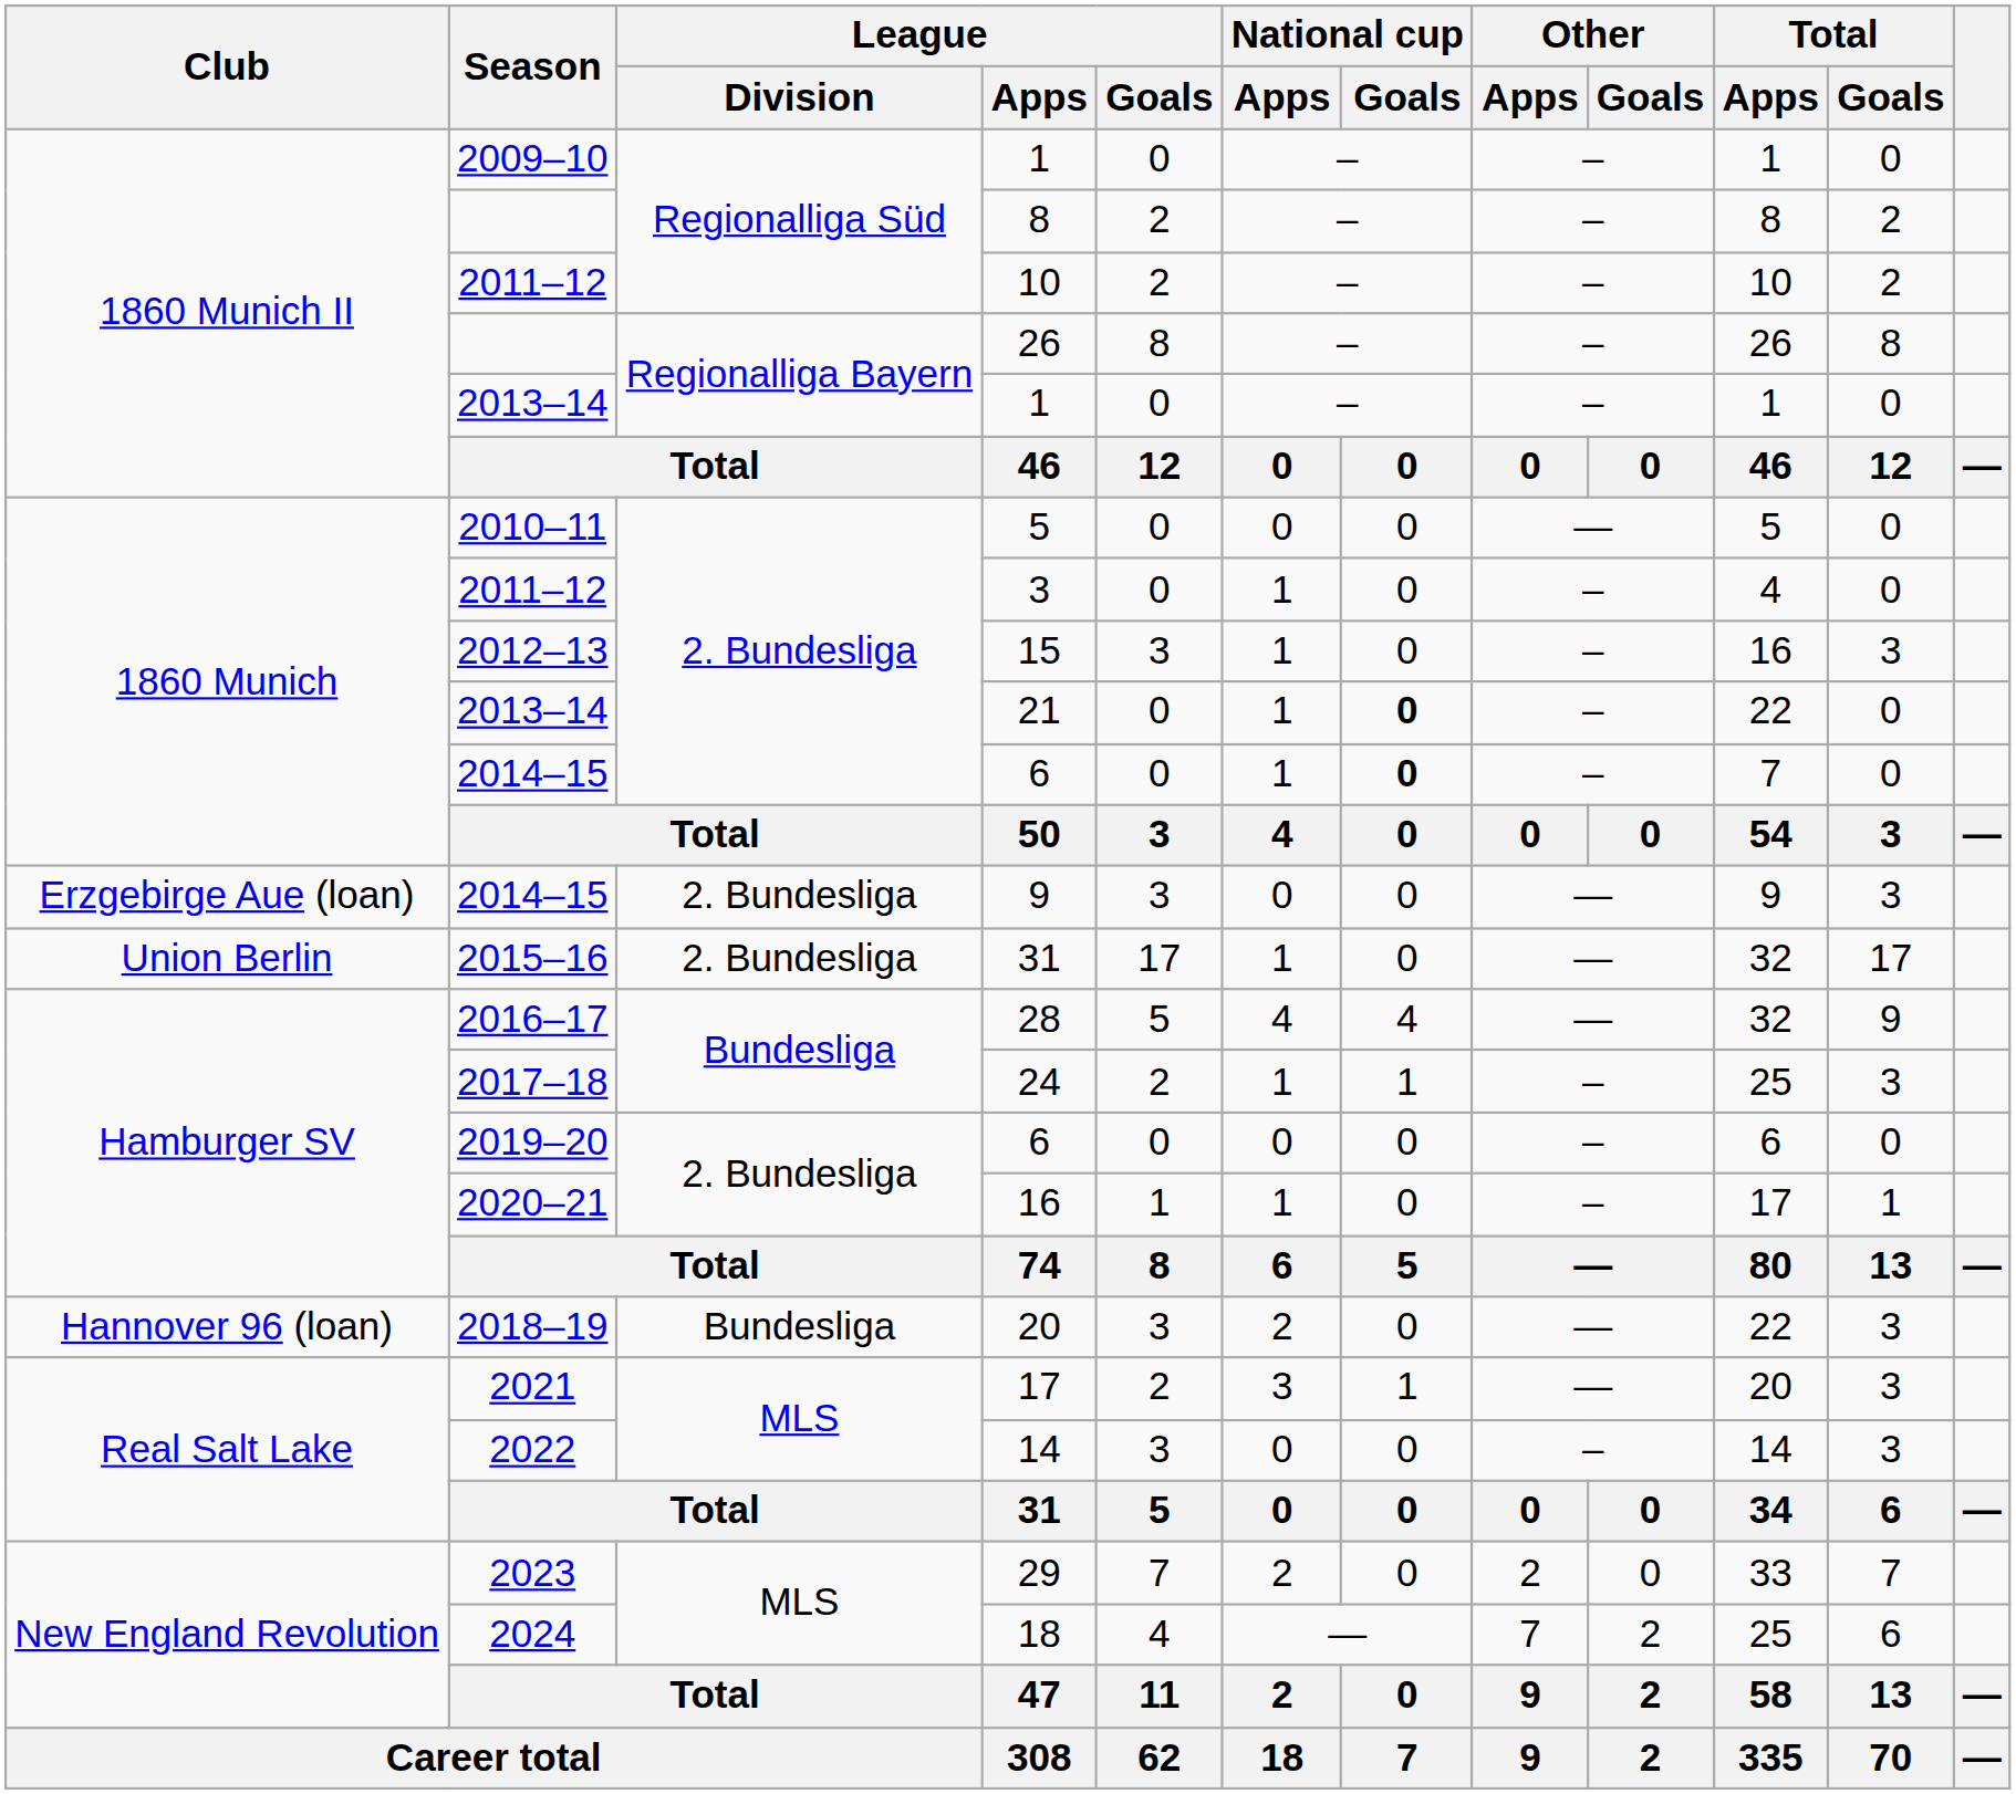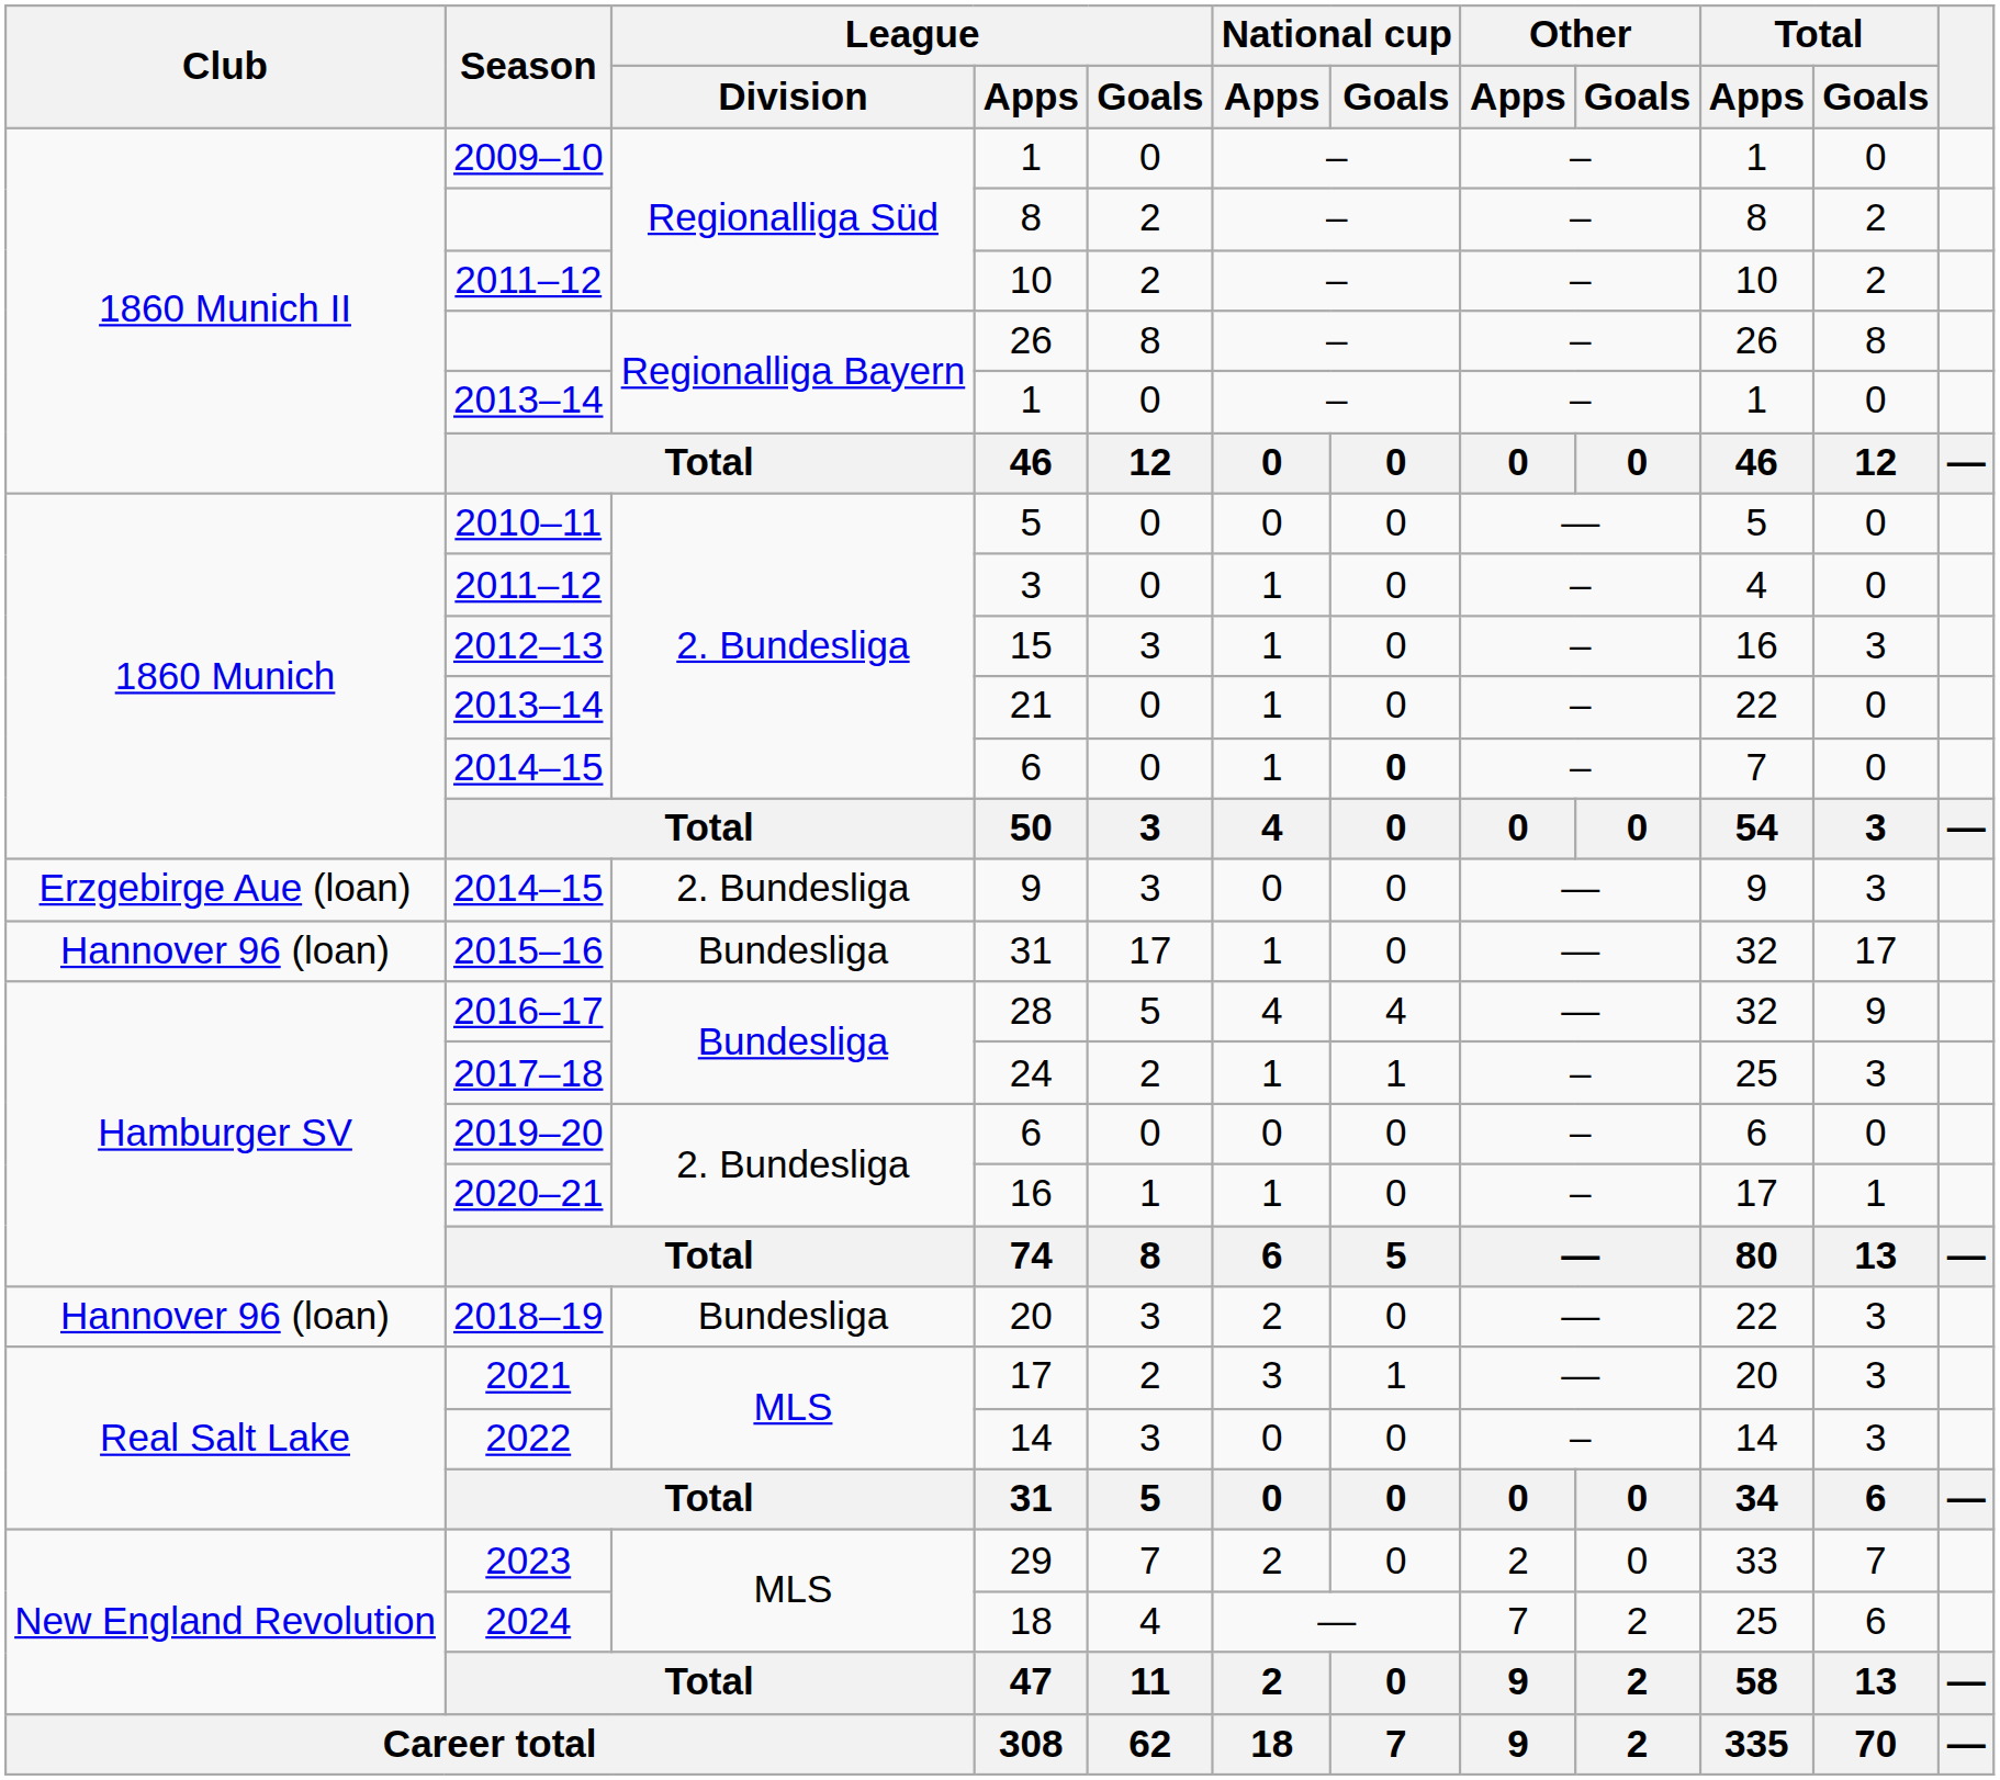 <table class="wikitable" style="text-align:center">
 <tr>
 <th rowspan="2">Club</th>
 <th rowspan="2">Season</th>
 <th colspan="3">League</th>
 <th colspan="2">National cup</th>
 <th colspan="2">Other</th>
 <th colspan="2">Total</th>
 <th rowspan="2"></th>
 </tr>
 <tr>
 <th>Division</th>
 <th>Apps</th>
 <th>Goals</th>
 <th>Apps</th>
 <th>Goals</th>
 <th>Apps</th>
 <th>Goals</th>
 <th>Apps</th>
 <th>Goals</th>
 </tr>
 <tr>
 <td rowspan="6"><a href='#'>1860 Munich II</a></td>
 <td><a href='#'>2009–10</a></td>
 <td rowspan="3"><a href='#'>Regionalliga Süd</a></td>
 <td>1</td>
 <td>0</td>
 <td colspan="2">–</td>
 <td colspan="2">–</td>
 <td>1</td>
 <td>0</td>
 <td></td>
 </tr>
 <tr>
 <td></td>
 <td>8</td>
 <td>2</td>
 <td colspan="2">–</td>
 <td colspan="2">–</td>
 <td>8</td>
 <td>2</td>
 <td></td>
 </tr>
 <tr>
 <td><a href='#'>2011–12</a></td>
 <td>10</td>
 <td>2</td>
 <td colspan="2">–</td>
 <td colspan="2">–</td>
 <td>10</td>
 <td>2</td>
 <td></td>
 </tr>
 <tr>
 <td></td>
 <td rowspan="2"><a href='#'>Regionalliga Bayern</a></td>
 <td>26</td>
 <td>8</td>
 <td colspan="2">–</td>
 <td colspan="2">–</td>
 <td>26</td>
 <td>8</td>
 <td></td>
 </tr>
 <tr>
 <td><a href='#'>2013–14</a></td>
 <td>1</td>
 <td>0</td>
 <td colspan="2">–</td>
 <td colspan="2">–</td>
 <td>1</td>
 <td>0</td>
 <td></td>
 </tr>
 <tr>
 <th colspan="2">Total</th>
 <th>46</th>
 <th>12</th>
 <th>0</th>
 <th>0</th>
 <th>0</th>
 <th>0</th>
 <th>46</th>
 <th>12</th>
 <th>—</th>
 </tr>
 <tr>
 <td rowspan="6"><a href='#'>1860 Munich</a></td>
 <td><a href='#'>2010–11</a></td>
 <td rowspan="5"><a href='#'>2. Bundesliga</a></td>
 <td>5</td>
 <td>0</td>
 <td>0</td>
 <td>0</td>
 <td colspan="2">—</td>
 <td>5</td>
 <td>0</td>
 <td></td>
 </tr>
 <tr>
 <td><a href='#'>2011–12</a></td>
 <td>3</td>
 <td>0</td>
 <td>1</td>
 <td>0</td>
 <td colspan="2">–</td>
 <td>4</td>
 <td>0</td>
 <td></td>
 </tr>
 <tr>
 <td><a href='#'>2012–13</a></td>
 <td>15</td>
 <td>3</td>
 <td>1</td>
 <td>0</td>
 <td colspan="2">–</td>
 <td>16</td>
 <td>3</td>
 <td></td>
 </tr>
 <tr>
 <td><a href='#'>2013–14</a></td>
 <td>21</td>
 <td>0</td>
 <td>1</td>
-<td><strong>0</strong></td>
+<td>0</td>
 <td colspan="2">–</td>
 <td>22</td>
 <td>0</td>
 <td></td>
 </tr>
 <tr>
 <td><a href='#'>2014–15</a></td>
 <td>6</td>
 <td>0</td>
 <td>1</td>
 <td><strong>0</strong></td>
 <td colspan="2">–</td>
 <td>7</td>
 <td>0</td>
 <td></td>
 </tr>
 <tr>
 <th colspan="2">Total</th>
 <th>50</th>
 <th>3</th>
 <th>4</th>
 <th>0</th>
 <th>0</th>
 <th>0</th>
 <th>54</th>
 <th>3</th>
 <th>—</th>
 </tr>
 <tr>
 <td><a href='#'>Erzgebirge Aue</a> (loan)</td>
 <td><a href='#'>2014–15</a></td>
 <td>2. Bundesliga</td>
 <td>9</td>
 <td>3</td>
 <td>0</td>
 <td>0</td>
 <td colspan="2">—</td>
 <td>9</td>
 <td>3</td>
 <td></td>
 </tr>
 <tr>
-<td><a href='#'>Union Berlin</a></td>
+<td><a href='#'>Hannover 96</a> (loan)</td>
 <td><a href='#'>2015–16</a></td>
-<td>2. Bundesliga</td>
+<td>Bundesliga</td>
 <td>31</td>
 <td>17</td>
 <td>1</td>
 <td>0</td>
 <td colspan="2">—</td>
 <td>32</td>
 <td>17</td>
 <td></td>
 </tr>
 <tr>
 <td rowspan="5"><a href='#'>Hamburger SV</a></td>
 <td><a href='#'>2016–17</a></td>
 <td rowspan="2"><a href='#'>Bundesliga</a></td>
 <td>28</td>
 <td>5</td>
 <td>4</td>
 <td>4</td>
 <td colspan="2">—</td>
 <td>32</td>
 <td>9</td>
 <td></td>
 </tr>
 <tr>
 <td><a href='#'>2017–18</a></td>
 <td>24</td>
 <td>2</td>
 <td>1</td>
 <td>1</td>
 <td colspan="2">–</td>
 <td>25</td>
 <td>3</td>
 <td></td>
 </tr>
 <tr>
 <td><a href='#'>2019–20</a></td>
 <td rowspan="2">2. Bundesliga</td>
 <td>6</td>
 <td>0</td>
 <td>0</td>
 <td>0</td>
 <td colspan="2">–</td>
 <td>6</td>
 <td>0</td>
 <td></td>
 </tr>
 <tr>
 <td><a href='#'>2020–21</a></td>
 <td>16</td>
 <td>1</td>
 <td>1</td>
 <td>0</td>
 <td colspan="2">–</td>
 <td>17</td>
 <td>1</td>
 <td></td>
 </tr>
 <tr>
 <th colspan="2">Total</th>
 <th>74</th>
 <th>8</th>
 <th>6</th>
 <th>5</th>
 <th colspan="2">—</th>
 <th>80</th>
 <th>13</th>
 <th>—</th>
 </tr>
 <tr>
 <td><a href='#'>Hannover 96</a> (loan)</td>
 <td><a href='#'>2018–19</a></td>
 <td>Bundesliga</td>
 <td>20</td>
 <td>3</td>
 <td>2</td>
 <td>0</td>
 <td colspan="2">—</td>
 <td>22</td>
 <td>3</td>
 <td></td>
 </tr>
 <tr>
 <td rowspan="3"><a href='#'>Real Salt Lake</a></td>
 <td><a href='#'>2021</a></td>
 <td rowspan="2"><a href='#'>MLS</a></td>
 <td>17</td>
 <td>2</td>
 <td>3</td>
 <td>1</td>
 <td colspan="2">—</td>
 <td>20</td>
 <td>3</td>
 <td></td>
 </tr>
 <tr>
 <td><a href='#'>2022</a></td>
 <td>14</td>
 <td>3</td>
 <td>0</td>
 <td>0</td>
 <td colspan="2">–</td>
 <td>14</td>
 <td>3</td>
 <td></td>
 </tr>
 <tr>
 <th colspan="2">Total</th>
 <th>31</th>
 <th>5</th>
 <th>0</th>
 <th>0</th>
 <th>0</th>
 <th>0</th>
 <th>34</th>
 <th>6</th>
 <th>—</th>
 </tr>
 <tr>
 <td rowspan="3"><a href='#'>New England Revolution</a></td>
 <td><a href='#'>2023</a></td>
 <td rowspan="2">MLS</td>
 <td>29</td>
 <td>7</td>
 <td>2</td>
 <td>0</td>
 <td>2</td>
 <td>0</td>
 <td>33</td>
 <td>7</td>
 <td></td>
 </tr>
 <tr>
 <td><a href='#'>2024</a></td>
 <td>18</td>
 <td>4</td>
 <td colspan="2">—</td>
 <td>7</td>
 <td>2</td>
 <td>25</td>
 <td>6</td>
 <td></td>
 </tr>
 <tr>
 <th colspan="2">Total</th>
 <th>47</th>
 <th>11</th>
 <th>2</th>
 <th>0</th>
 <th>9</th>
 <th>2</th>
 <th>58</th>
 <th>13</th>
 <th>—</th>
 </tr>
 <tr>
 <th colspan="3">Career total</th>
 <th>308</th>
 <th>62</th>
 <th>18</th>
 <th>7</th>
 <th>9</th>
 <th>2</th>
 <th>335</th>
 <th>70</th>
 <th>—</th>
 </tr>
 </table>
